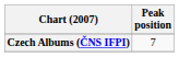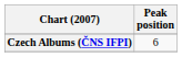 <table class="wikitable sortable plainrowheaders" style="text-align:center">
 <tr>
 <th>Chart (2007)</th>
 <th>Peak<br>position</th>
 </tr>
 <tr>
 </tr>
 <tr>
 </tr>
 <tr>
 </tr>
 <tr>
 <th scope="row">Czech Albums (<a href='#'>ČNS IFPI</a>)</th>
-<td>7</td>
+<td>6</td>
 </tr>
 <tr>
 </tr>
 <tr>
 </tr>
 <tr>
 </tr>
 <tr>
 </tr>
 <tr>
 </tr>
 <tr>
 </tr>
 <tr>
 </tr>
 <tr>
 </tr>
 <tr>
 </tr>
 <tr>
 </tr>
 <tr>
 </tr>
 </table>
